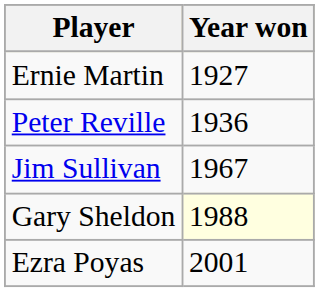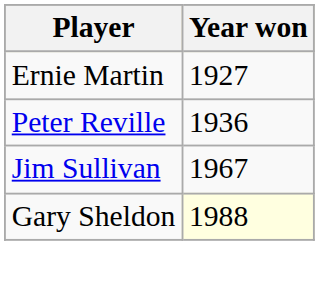 <table class="wikitable">
 <tr style="background:#bdb76b;">
 <th>Player</th>
 <th>Year won</th>
 </tr>
 <tr>
 <td>Ernie Martin</td>
 <td>1927</td>
 </tr>
 <tr>
 <td><a href='#'>Peter Reville</a></td>
 <td>1936</td>
 </tr>
 <tr>
 <td><a href='#'>Jim Sullivan</a></td>
 <td>1967</td>
 </tr>
 <tr>
 <td>Gary Sheldon</td>
 <td style="background: lightyellow;">1988</td>
 </tr>
-<tr>
-<td>Ezra Poyas</td>
-<td>2001</td>
-</tr>
 </table>
